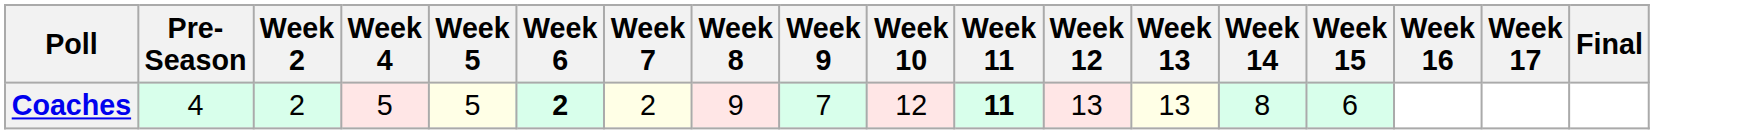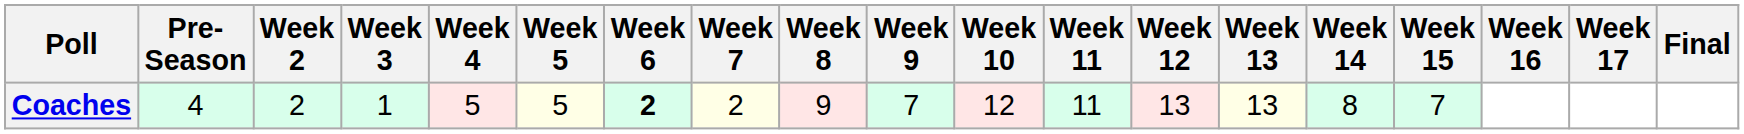 <table class="wikitable" style="white-space:nowrap;font-size:90%">
 <tr>
 <th>Poll</th>
 <th>Pre-<br>Season</th>
 <th>Week<br>2</th>
+<th>Week<br>3</th>
 <th>Week<br>4</th>
 <th>Week<br>5</th>
 <th>Week<br>6</th>
 <th>Week<br>7</th>
 <th>Week<br>8</th>
 <th>Week<br>9</th>
 <th>Week<br>10</th>
 <th>Week<br>11</th>
 <th>Week<br>12</th>
 <th>Week<br>13</th>
 <th>Week<br>14</th>
 <th>Week<br>15</th>
 <th>Week<br>16</th>
 <th>Week<br>17</th>
 <th>Final</th>
 </tr>
 <tr style="text-align:center;">
 <th><a href='#'>Coaches</a></th>
 <td style="background:#D8FFEB;">4</td>
 <td style="background:#D8FFEB;">2</td>
+<td style="background:#D8FFEB;">1</td>
 <td style="background:#FFE6E6;">5</td>
 <td style="background:#FFFFE6;">5</td>
 <td style="background:#D8FFEB;"><strong>2</strong></td>
 <td style="background:#FFFFE6;">2</td>
 <td style="background:#FFE6E6;">9</td>
 <td style="background:#D8FFEB;">7</td>
 <td style="background:#FFE6E6;">12</td>
-<td style="background:#D8FFEB;"><strong>11</strong></td>
+<td style="background:#D8FFEB;">11</td>
 <td style="background:#FFE6E6;">13</td>
 <td style="background:#FFFFE6;">13</td>
 <td style="background:#D8FFEB;">8</td>
-<td style="background:#D8FFEB;">6</td>
+<td style="background:#D8FFEB;">7</td>
 <td style="background:#FFFFFF;"></td>
 <td style="background:#FFFFFF;"></td>
 <td style="background:#FFFFFF;"></td>
 </tr>
 </table>
